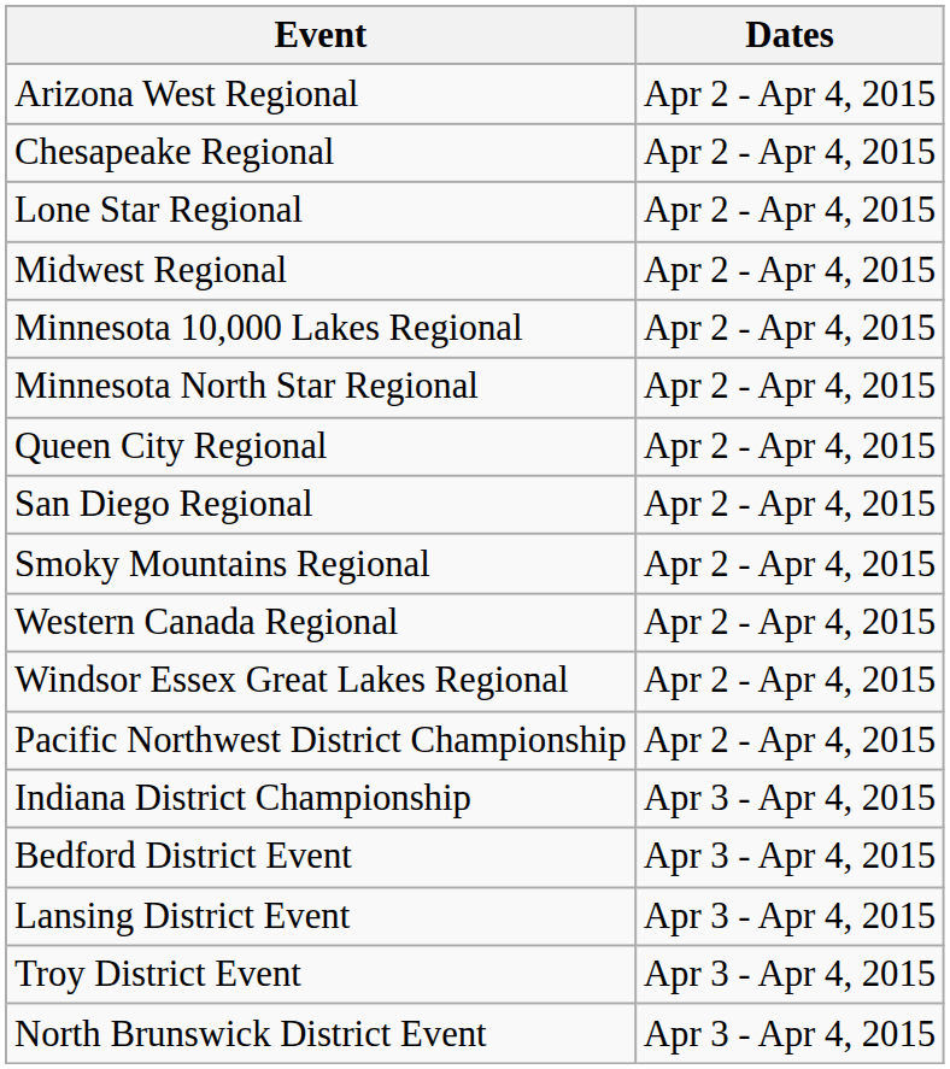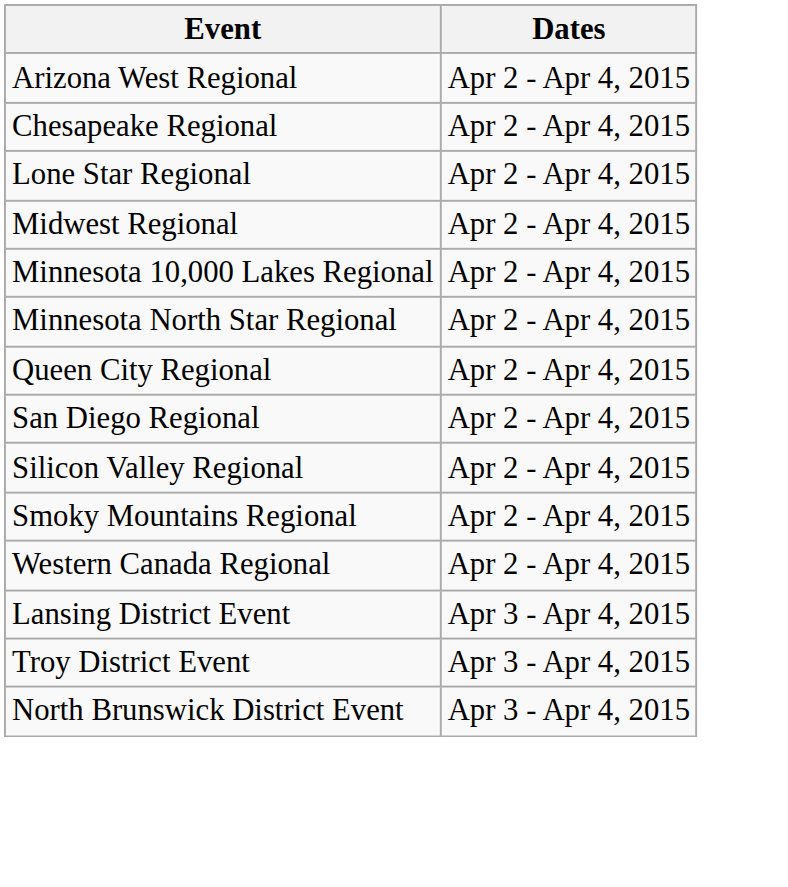 <table class="wikitable">
 <tr>
 <th>Event</th>
 <th>Dates</th>
 </tr>
 <tr>
 <td>Arizona West Regional</td>
 <td>Apr 2 - Apr 4, 2015</td>
 </tr>
 <tr>
 <td>Chesapeake Regional</td>
 <td>Apr 2 - Apr 4, 2015</td>
 </tr>
 <tr>
 <td>Lone Star Regional</td>
 <td>Apr 2 - Apr 4, 2015</td>
 </tr>
 <tr>
 <td>Midwest Regional</td>
 <td>Apr 2 - Apr 4, 2015</td>
 </tr>
 <tr>
 <td>Minnesota 10,000 Lakes Regional</td>
 <td>Apr 2 - Apr 4, 2015</td>
 </tr>
 <tr>
 <td>Minnesota North Star Regional</td>
 <td>Apr 2 - Apr 4, 2015</td>
 </tr>
 <tr>
 <td>Queen City Regional</td>
 <td>Apr 2 - Apr 4, 2015</td>
 </tr>
 <tr>
 <td>San Diego Regional</td>
 <td>Apr 2 - Apr 4, 2015</td>
 </tr>
 <tr>
+<td>Silicon Valley Regional</td>
+<td>Apr 2 - Apr 4, 2015</td>
+</tr>
+<tr>
 <td>Smoky Mountains Regional</td>
 <td>Apr 2 - Apr 4, 2015</td>
 </tr>
 <tr>
 <td>Western Canada Regional</td>
 <td>Apr 2 - Apr 4, 2015</td>
-</tr>
-<tr>
-<td>Windsor Essex Great Lakes Regional</td>
-<td>Apr 2 - Apr 4, 2015</td>
-</tr>
-<tr>
-<td>Pacific Northwest District Championship</td>
-<td>Apr 2 - Apr 4, 2015</td>
-</tr>
-<tr>
-<td>Indiana District Championship</td>
-<td>Apr 3 - Apr 4, 2015</td>
-</tr>
-<tr>
-<td>Bedford District Event</td>
-<td>Apr 3 - Apr 4, 2015</td>
 </tr>
 <tr>
 <td>Lansing District Event</td>
 <td>Apr 3 - Apr 4, 2015</td>
 </tr>
 <tr>
 <td>Troy District Event</td>
 <td>Apr 3 - Apr 4, 2015</td>
 </tr>
 <tr>
 <td>North Brunswick District Event</td>
 <td>Apr 3 - Apr 4, 2015</td>
 </tr>
 </table>
